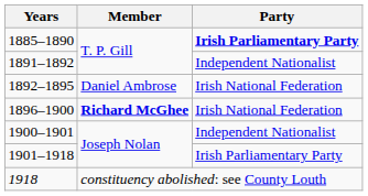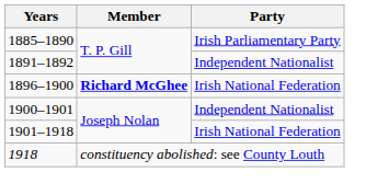 <table class="wikitable">
 <tr>
 <th>Years</th>
 <th>Member</th>
 <th>Party</th>
 </tr>
 <tr>
 <td>1885–1890</td>
 <td rowspan=2><a href='#'>T. P. Gill</a></td>
-<td><strong><a href='#'>Irish Parliamentary Party</a></strong></td>
+<td><a href='#'>Irish Parliamentary Party</a></td>
 </tr>
 <tr>
 <td>1891–1892</td>
 <td><a href='#'>Independent Nationalist</a></td>
-</tr>
-<tr>
-<td>1892–1895</td>
-<td><a href='#'>Daniel Ambrose</a></td>
-<td><a href='#'>Irish National Federation</a></td>
 </tr>
 <tr>
 <td>1896–1900</td>
 <td><strong><a href='#'>Richard McGhee</a></strong></td>
 <td><a href='#'>Irish National Federation</a></td>
 </tr>
 <tr>
 <td>1900–1901</td>
 <td rowspan=2><a href='#'>Joseph Nolan</a></td>
 <td><a href='#'>Independent Nationalist</a></td>
 </tr>
 <tr>
 <td>1901–1918</td>
-<td><a href='#'>Irish Parliamentary Party</a></td>
+<td><a href='#'>Irish National Federation</a></td>
 </tr>
 <tr>
 <td><em>1918</em></td>
 <td colspan="2"><em>constituency abolished</em>: see <a href='#'>County Louth</a></td>
 </tr>
 </table>
